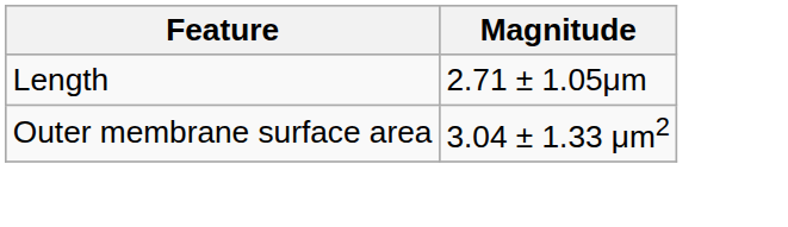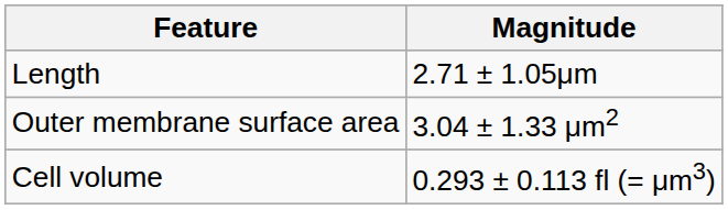 <table class="wikitable floatcenter">
 <tr>
 <th>Feature</th>
 <th>Magnitude</th>
 </tr>
 <tr>
 <td>Length</td>
 <td>2.71 ± 1.05μm</td>
 </tr>
 <tr>
 <td>Outer membrane surface area</td>
 <td>3.04 ± 1.33 μm<sup>2</sup></td>
 </tr>
+<tr>
+<td>Cell volume</td>
+<td>0.293 ± 0.113 fl (= μm<sup>3</sup>)</td>
+</tr>
 </table>
